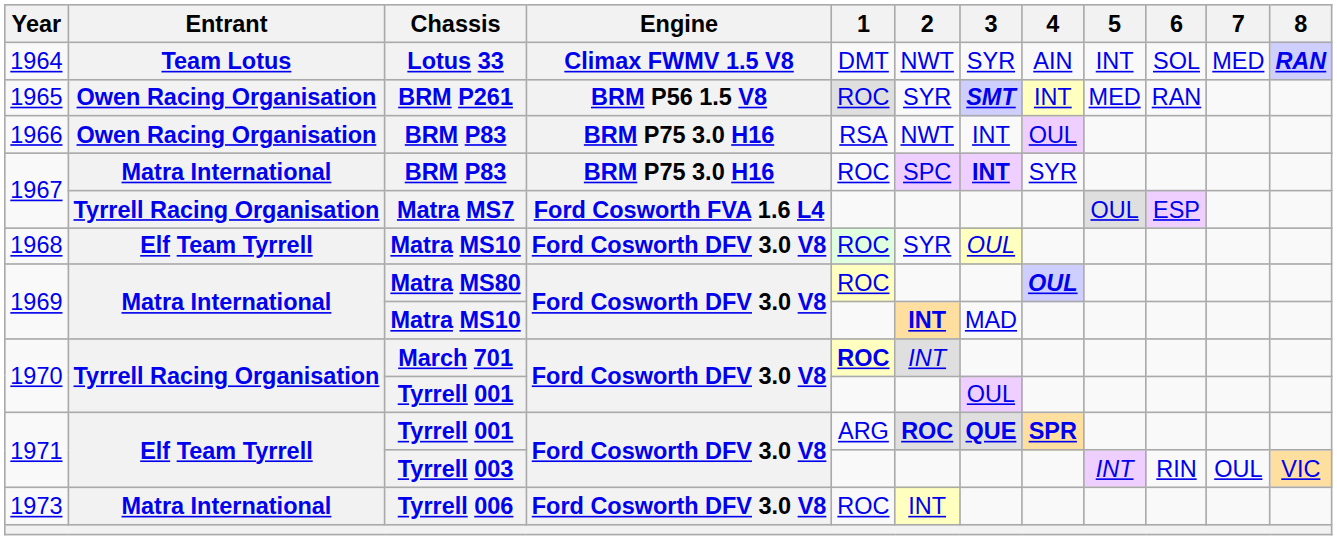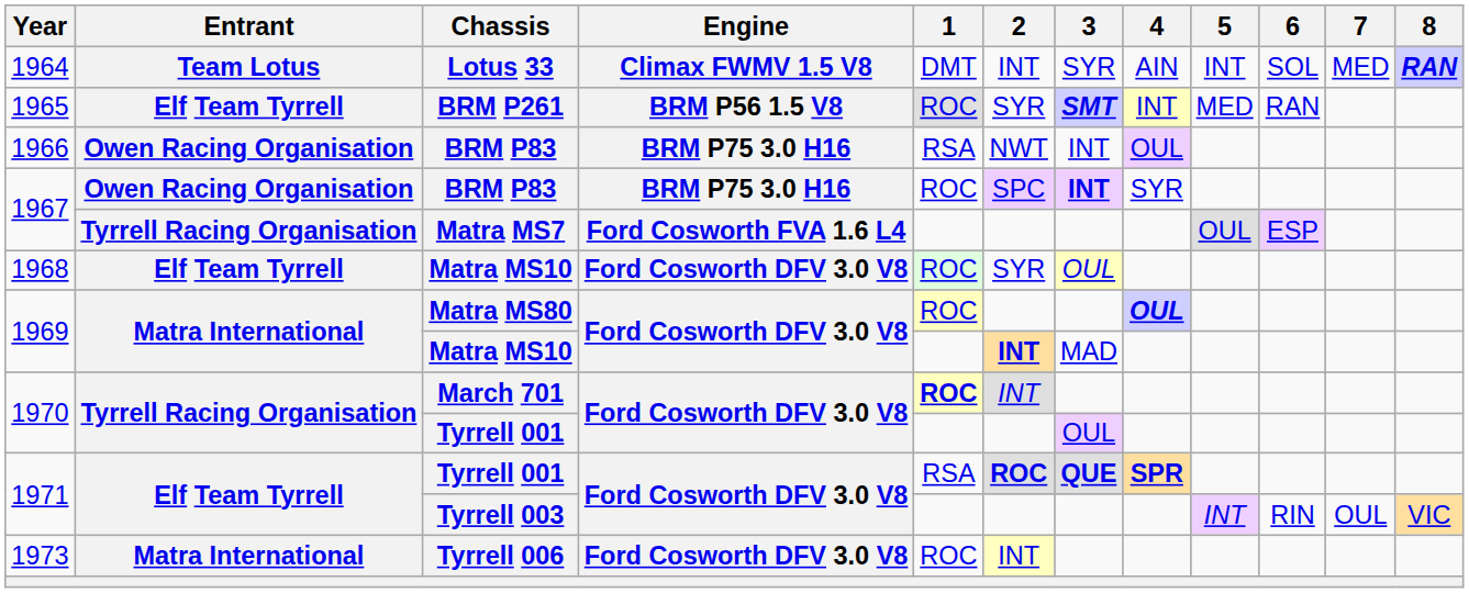 <table class="wikitable" style="text-align:center; font-size:90%">
 <tr>
 <th>Year</th>
 <th>Entrant</th>
 <th>Chassis</th>
 <th>Engine</th>
 <th>1</th>
 <th>2</th>
 <th>3</th>
 <th>4</th>
 <th>5</th>
 <th>6</th>
 <th>7</th>
 <th>8</th>
 </tr>
 <tr>
 <td><a href='#'>1964</a></td>
 <th><a href='#'>Team Lotus</a></th>
 <th><a href='#'>Lotus</a> <a href='#'>33</a></th>
 <th><a href='#'>Climax FWMV 1.5 V8</a></th>
 <td><a href='#'>DMT</a></td>
-<td><a href='#'>NWT</a></td>
+<td><a href='#'>INT</a></td>
 <td><a href='#'>SYR</a></td>
 <td><a href='#'>AIN</a></td>
 <td><a href='#'>INT</a></td>
 <td><a href='#'>SOL</a></td>
 <td><a href='#'>MED</a></td>
 <td style="background:#CFCFFF;"><strong><em><a href='#'>RAN</a></em></strong><br></td>
 </tr>
 <tr>
 <td><a href='#'>1965</a></td>
-<th><a href='#'>Owen Racing Organisation</a></th>
+<th><a href='#'>Elf</a> <a href='#'>Team Tyrrell</a></th>
 <th><a href='#'>BRM</a> <a href='#'>P261</a></th>
 <th><a href='#'>BRM</a> P56 1.5 <a href='#'>V8</a></th>
 <td style="background:#DFDFDF;"><a href='#'>ROC</a><br></td>
 <td><a href='#'>SYR</a></td>
 <td style="background:#CFCFFF;"><strong><em><a href='#'>SMT</a></em></strong><br></td>
 <td style="background:#FFFFBF;"><a href='#'>INT</a><br></td>
 <td><a href='#'>MED</a></td>
 <td><a href='#'>RAN</a></td>
 <td></td>
 <td></td>
 </tr>
 <tr>
 <td><a href='#'>1966</a></td>
 <th><a href='#'>Owen Racing Organisation</a></th>
 <th><a href='#'>BRM</a> <a href='#'>P83</a></th>
 <th><a href='#'>BRM</a> P75 3.0 <a href='#'>H16</a></th>
 <td><a href='#'>RSA</a></td>
 <td><a href='#'>NWT</a></td>
 <td><a href='#'>INT</a></td>
 <td style="background:#EFCFFF;"><a href='#'>OUL</a><br></td>
 <td></td>
 <td></td>
 <td></td>
 <td></td>
 </tr>
 <tr>
 <td rowspan=2><a href='#'>1967</a></td>
-<th><a href='#'>Matra International</a></th>
+<th><a href='#'>Owen Racing Organisation</a></th>
 <th><a href='#'>BRM</a> <a href='#'>P83</a></th>
 <th><a href='#'>BRM</a> P75 3.0 <a href='#'>H16</a></th>
 <td><a href='#'>ROC</a></td>
 <td style="background:#EFCFFF;"><a href='#'>SPC</a><br></td>
 <td style="background:#EFCFFF;"><strong><a href='#'>INT</a></strong><br></td>
 <td><a href='#'>SYR</a></td>
 <td></td>
 <td></td>
 <td></td>
 <td></td>
 </tr>
 <tr>
 <th><a href='#'>Tyrrell Racing Organisation</a></th>
 <th><a href='#'>Matra</a> <a href='#'>MS7</a></th>
 <th><a href='#'>Ford Cosworth FVA</a> 1.6 <a href='#'>L4</a></th>
 <td></td>
 <td></td>
 <td></td>
 <td></td>
 <td style="background:#DFDFDF;"><a href='#'>OUL</a><br></td>
 <td style="background:#EFCFFF;"><a href='#'>ESP</a><br></td>
 <td></td>
 <td></td>
 </tr>
 <tr>
 <td><a href='#'>1968</a></td>
 <th><a href='#'>Elf</a> <a href='#'>Team Tyrrell</a></th>
 <th><a href='#'>Matra</a> <a href='#'>MS10</a></th>
 <th><a href='#'>Ford Cosworth DFV</a> 3.0 <a href='#'>V8</a></th>
 <td style="background:#DFFFDF;"><a href='#'>ROC</a><br></td>
 <td><a href='#'>SYR</a></td>
 <td style="background:#FFFFBF;"><em><a href='#'>OUL</a></em><br></td>
 <td></td>
 <td></td>
 <td></td>
 <td></td>
 <td></td>
 </tr>
 <tr>
 <td rowspan=2><a href='#'>1969</a></td>
 <th rowspan=2><a href='#'>Matra International</a></th>
 <th><a href='#'>Matra</a> <a href='#'>MS80</a></th>
 <th rowspan=2><a href='#'>Ford Cosworth DFV</a> 3.0 <a href='#'>V8</a></th>
 <td style="background:#FFFFBF;"><a href='#'>ROC</a><br></td>
 <td></td>
 <td></td>
 <td style="background:#CFCFFF;"><strong><em><a href='#'>OUL</a></em></strong><br></td>
 <td></td>
 <td></td>
 <td></td>
 <td></td>
 </tr>
 <tr>
 <th><a href='#'>Matra</a> <a href='#'>MS10</a></th>
 <td></td>
 <td style="background:#FFDF9F;"><strong><a href='#'>INT</a></strong><br></td>
 <td><a href='#'>MAD</a></td>
 <td></td>
 <td></td>
 <td></td>
 <td></td>
 <td></td>
 </tr>
 <tr>
 <td rowspan=2><a href='#'>1970</a></td>
 <th rowspan=2><a href='#'>Tyrrell Racing Organisation</a></th>
 <th><a href='#'>March</a> <a href='#'>701</a></th>
 <th rowspan=2><a href='#'>Ford Cosworth DFV</a> 3.0 <a href='#'>V8</a></th>
 <td style="background:#FFFFBF;"><strong><a href='#'>ROC</a></strong><br></td>
 <td style="background:#DFDFDF;"><em><a href='#'>INT</a></em><br></td>
 <td></td>
 <td></td>
 <td></td>
 <td></td>
 <td></td>
 <td></td>
 </tr>
 <tr>
 <th><a href='#'>Tyrrell</a> <a href='#'>001</a></th>
 <td></td>
 <td></td>
 <td style="background:#EFCFFF;"><a href='#'>OUL</a><br></td>
 <td></td>
 <td></td>
 <td></td>
 <td></td>
 <td></td>
 </tr>
 <tr>
 <td rowspan=2><a href='#'>1971</a></td>
 <th rowspan=2><a href='#'>Elf</a> <a href='#'>Team Tyrrell</a></th>
 <th><a href='#'>Tyrrell</a> <a href='#'>001</a></th>
 <th rowspan=2><a href='#'>Ford Cosworth DFV</a> 3.0 <a href='#'>V8</a></th>
-<td><a href='#'>ARG</a></td>
+<td><a href='#'>RSA</a></td>
 <td style="background:#DFDFDF;"><strong><a href='#'>ROC</a></strong><br></td>
 <td style="background:#DFDFDF;"><strong><a href='#'>QUE</a></strong><br></td>
 <td style="background:#FFDF9F;"><strong><a href='#'>SPR</a></strong><br></td>
 <td></td>
 <td></td>
 <td></td>
 <td></td>
 </tr>
 <tr>
 <th><a href='#'>Tyrrell</a> <a href='#'>003</a></th>
 <td></td>
 <td></td>
 <td></td>
 <td></td>
 <td style="background:#EFCFFF;"><em><a href='#'>INT</a></em><br></td>
 <td><a href='#'>RIN</a></td>
 <td><a href='#'>OUL</a></td>
 <td style="background:#FFDF9F;"><a href='#'>VIC</a><br></td>
 </tr>
 <tr>
 <td><a href='#'>1973</a></td>
 <th><a href='#'>Matra International</a></th>
 <th><a href='#'>Tyrrell</a> <a href='#'>006</a></th>
 <th><a href='#'>Ford Cosworth DFV</a> 3.0 <a href='#'>V8</a></th>
 <td><a href='#'>ROC</a></td>
 <td style="background:#FFFFBF;"><a href='#'>INT</a><br></td>
 <td></td>
 <td></td>
 <td></td>
 <td></td>
 <td></td>
 <td></td>
 </tr>
 <tr>
 <th colspan="12"></th>
 </tr>
 </table>
